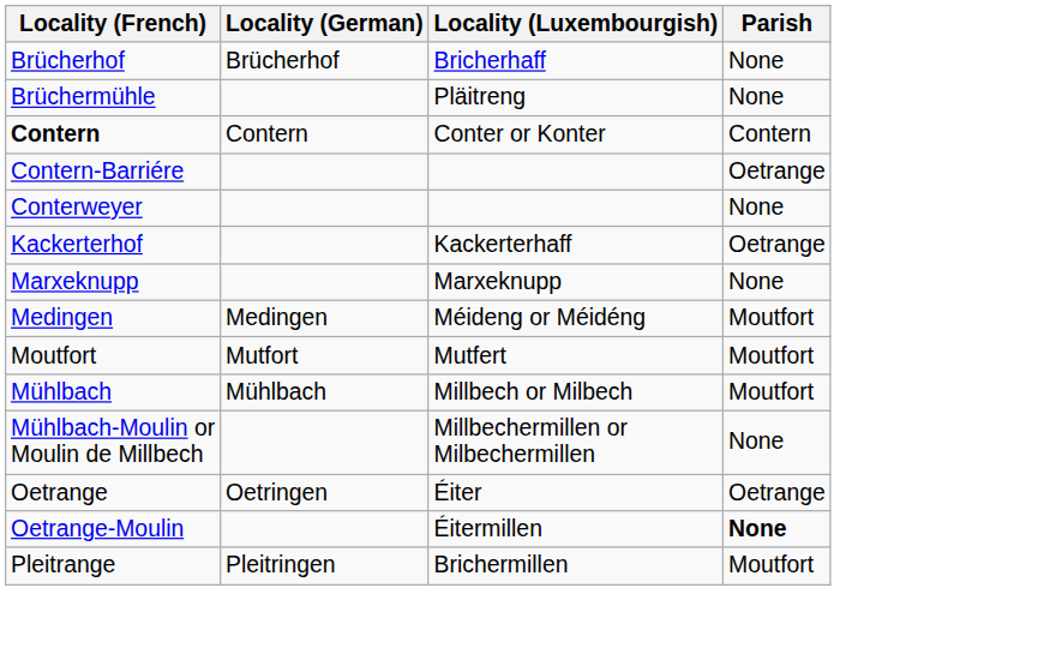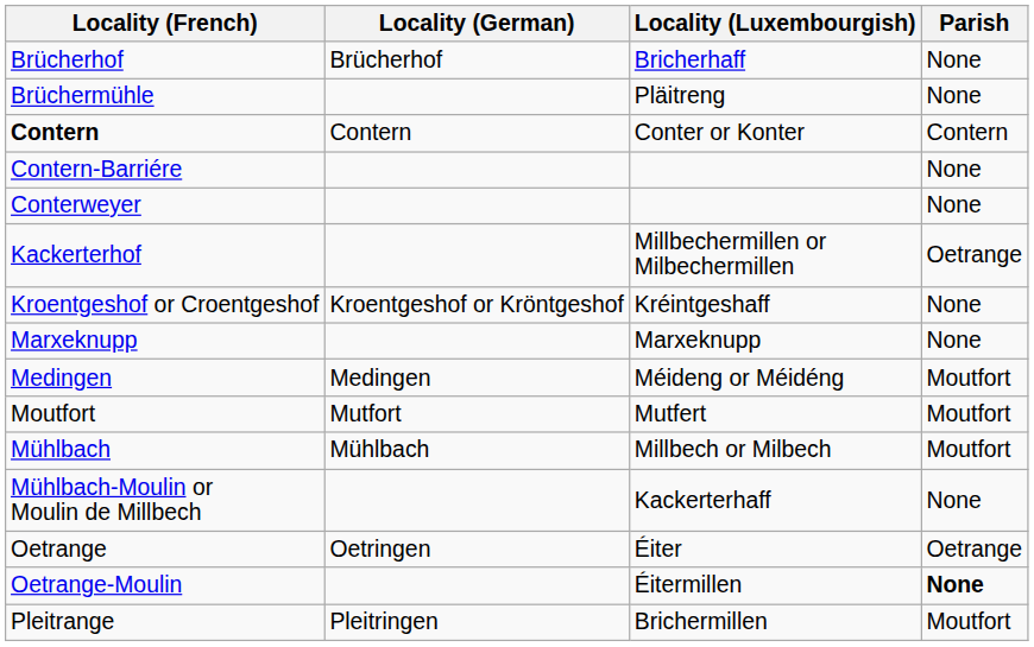 <table class="wikitable sortable mw-collapsible mw-collapsed">
 <tr>
 <th>Locality (French)</th>
 <th>Locality (German)</th>
 <th>Locality (Luxembourgish)</th>
 <th>Parish</th>
 </tr>
 <tr>
 <td><a href='#'>Brücherhof</a></td>
 <td>Brücherhof</td>
 <td><a href='#'>Bricherhaff</a></td>
 <td>None</td>
 </tr>
 <tr>
 <td><a href='#'>Brüchermühle</a></td>
 <td></td>
 <td>Pläitreng</td>
 <td>None</td>
 </tr>
 <tr>
 <td><strong>Contern</strong></td>
 <td>Contern</td>
 <td>Conter or Konter</td>
 <td>Contern</td>
 </tr>
 <tr>
 <td><a href='#'>Contern-Barriére</a></td>
 <td></td>
 <td></td>
-<td>Oetrange</td>
+<td>None</td>
 </tr>
 <tr>
 <td><a href='#'>Conterweyer</a></td>
 <td></td>
 <td></td>
 <td>None</td>
 </tr>
 <tr>
 <td><a href='#'>Kackerterhof</a></td>
 <td></td>
-<td>Kackerterhaff</td>
+<td>Millbechermillen or<br>Milbechermillen</td>
 <td>Oetrange</td>
+</tr>
+<tr>
+<td><a href='#'>Kroentgeshof</a> or Croentgeshof</td>
+<td>Kroentgeshof or Kröntgeshof</td>
+<td>Kréintgeshaff</td>
+<td>None</td>
 </tr>
 <tr>
 <td><a href='#'>Marxeknupp</a></td>
 <td></td>
 <td>Marxeknupp</td>
 <td>None</td>
 </tr>
 <tr>
 <td><a href='#'>Medingen</a></td>
 <td>Medingen</td>
 <td>Méideng or Méidéng</td>
 <td>Moutfort</td>
 </tr>
 <tr>
 <td>Moutfort</td>
 <td>Mutfort</td>
 <td>Mutfert</td>
 <td>Moutfort</td>
 </tr>
 <tr>
 <td><a href='#'>Mühlbach</a></td>
 <td>Mühlbach</td>
 <td>Millbech or Milbech</td>
 <td>Moutfort</td>
 </tr>
 <tr>
 <td><a href='#'>Mühlbach-Moulin</a> or<br>Moulin de Millbech</td>
 <td></td>
-<td>Millbechermillen or<br>Milbechermillen</td>
+<td>Kackerterhaff</td>
 <td>None</td>
 </tr>
 <tr>
 <td>Oetrange</td>
 <td>Oetringen</td>
 <td>Éiter</td>
 <td>Oetrange</td>
 </tr>
 <tr>
 <td><a href='#'>Oetrange-Moulin</a></td>
 <td></td>
 <td>Éitermillen</td>
 <td><strong>None</strong></td>
 </tr>
 <tr>
 <td>Pleitrange</td>
 <td>Pleitringen</td>
 <td>Brichermillen</td>
 <td>Moutfort</td>
 </tr>
 </table>
